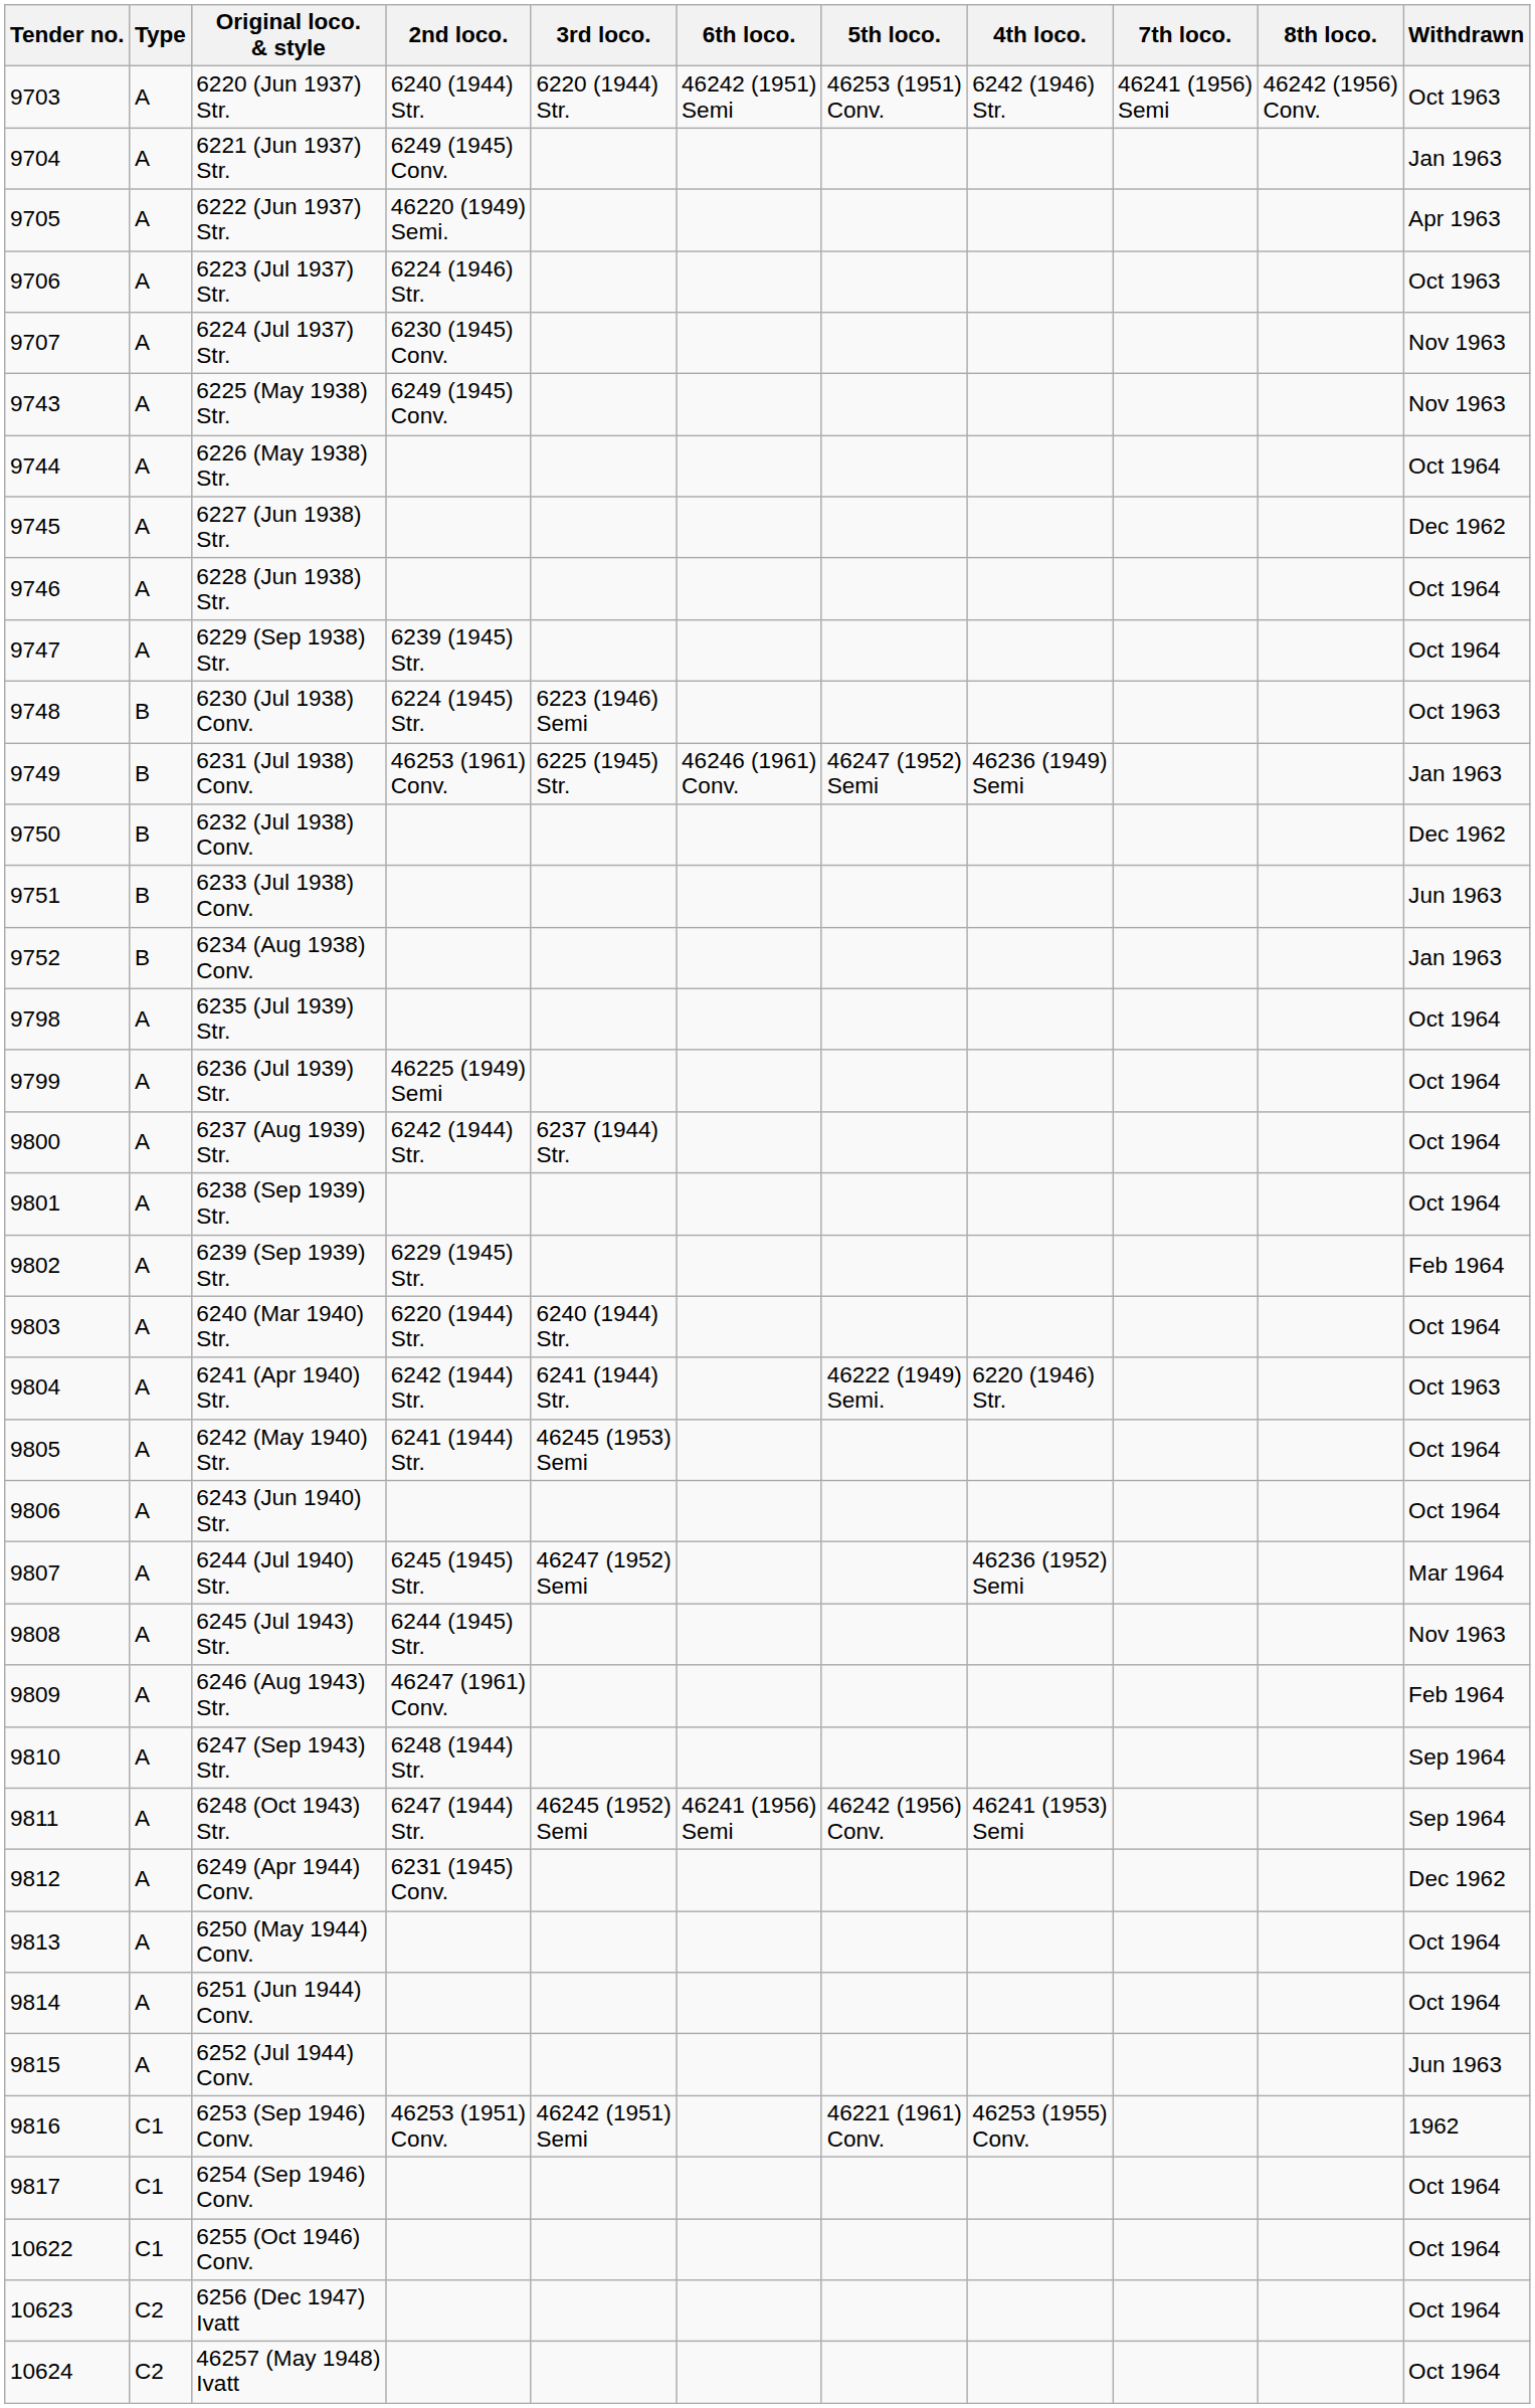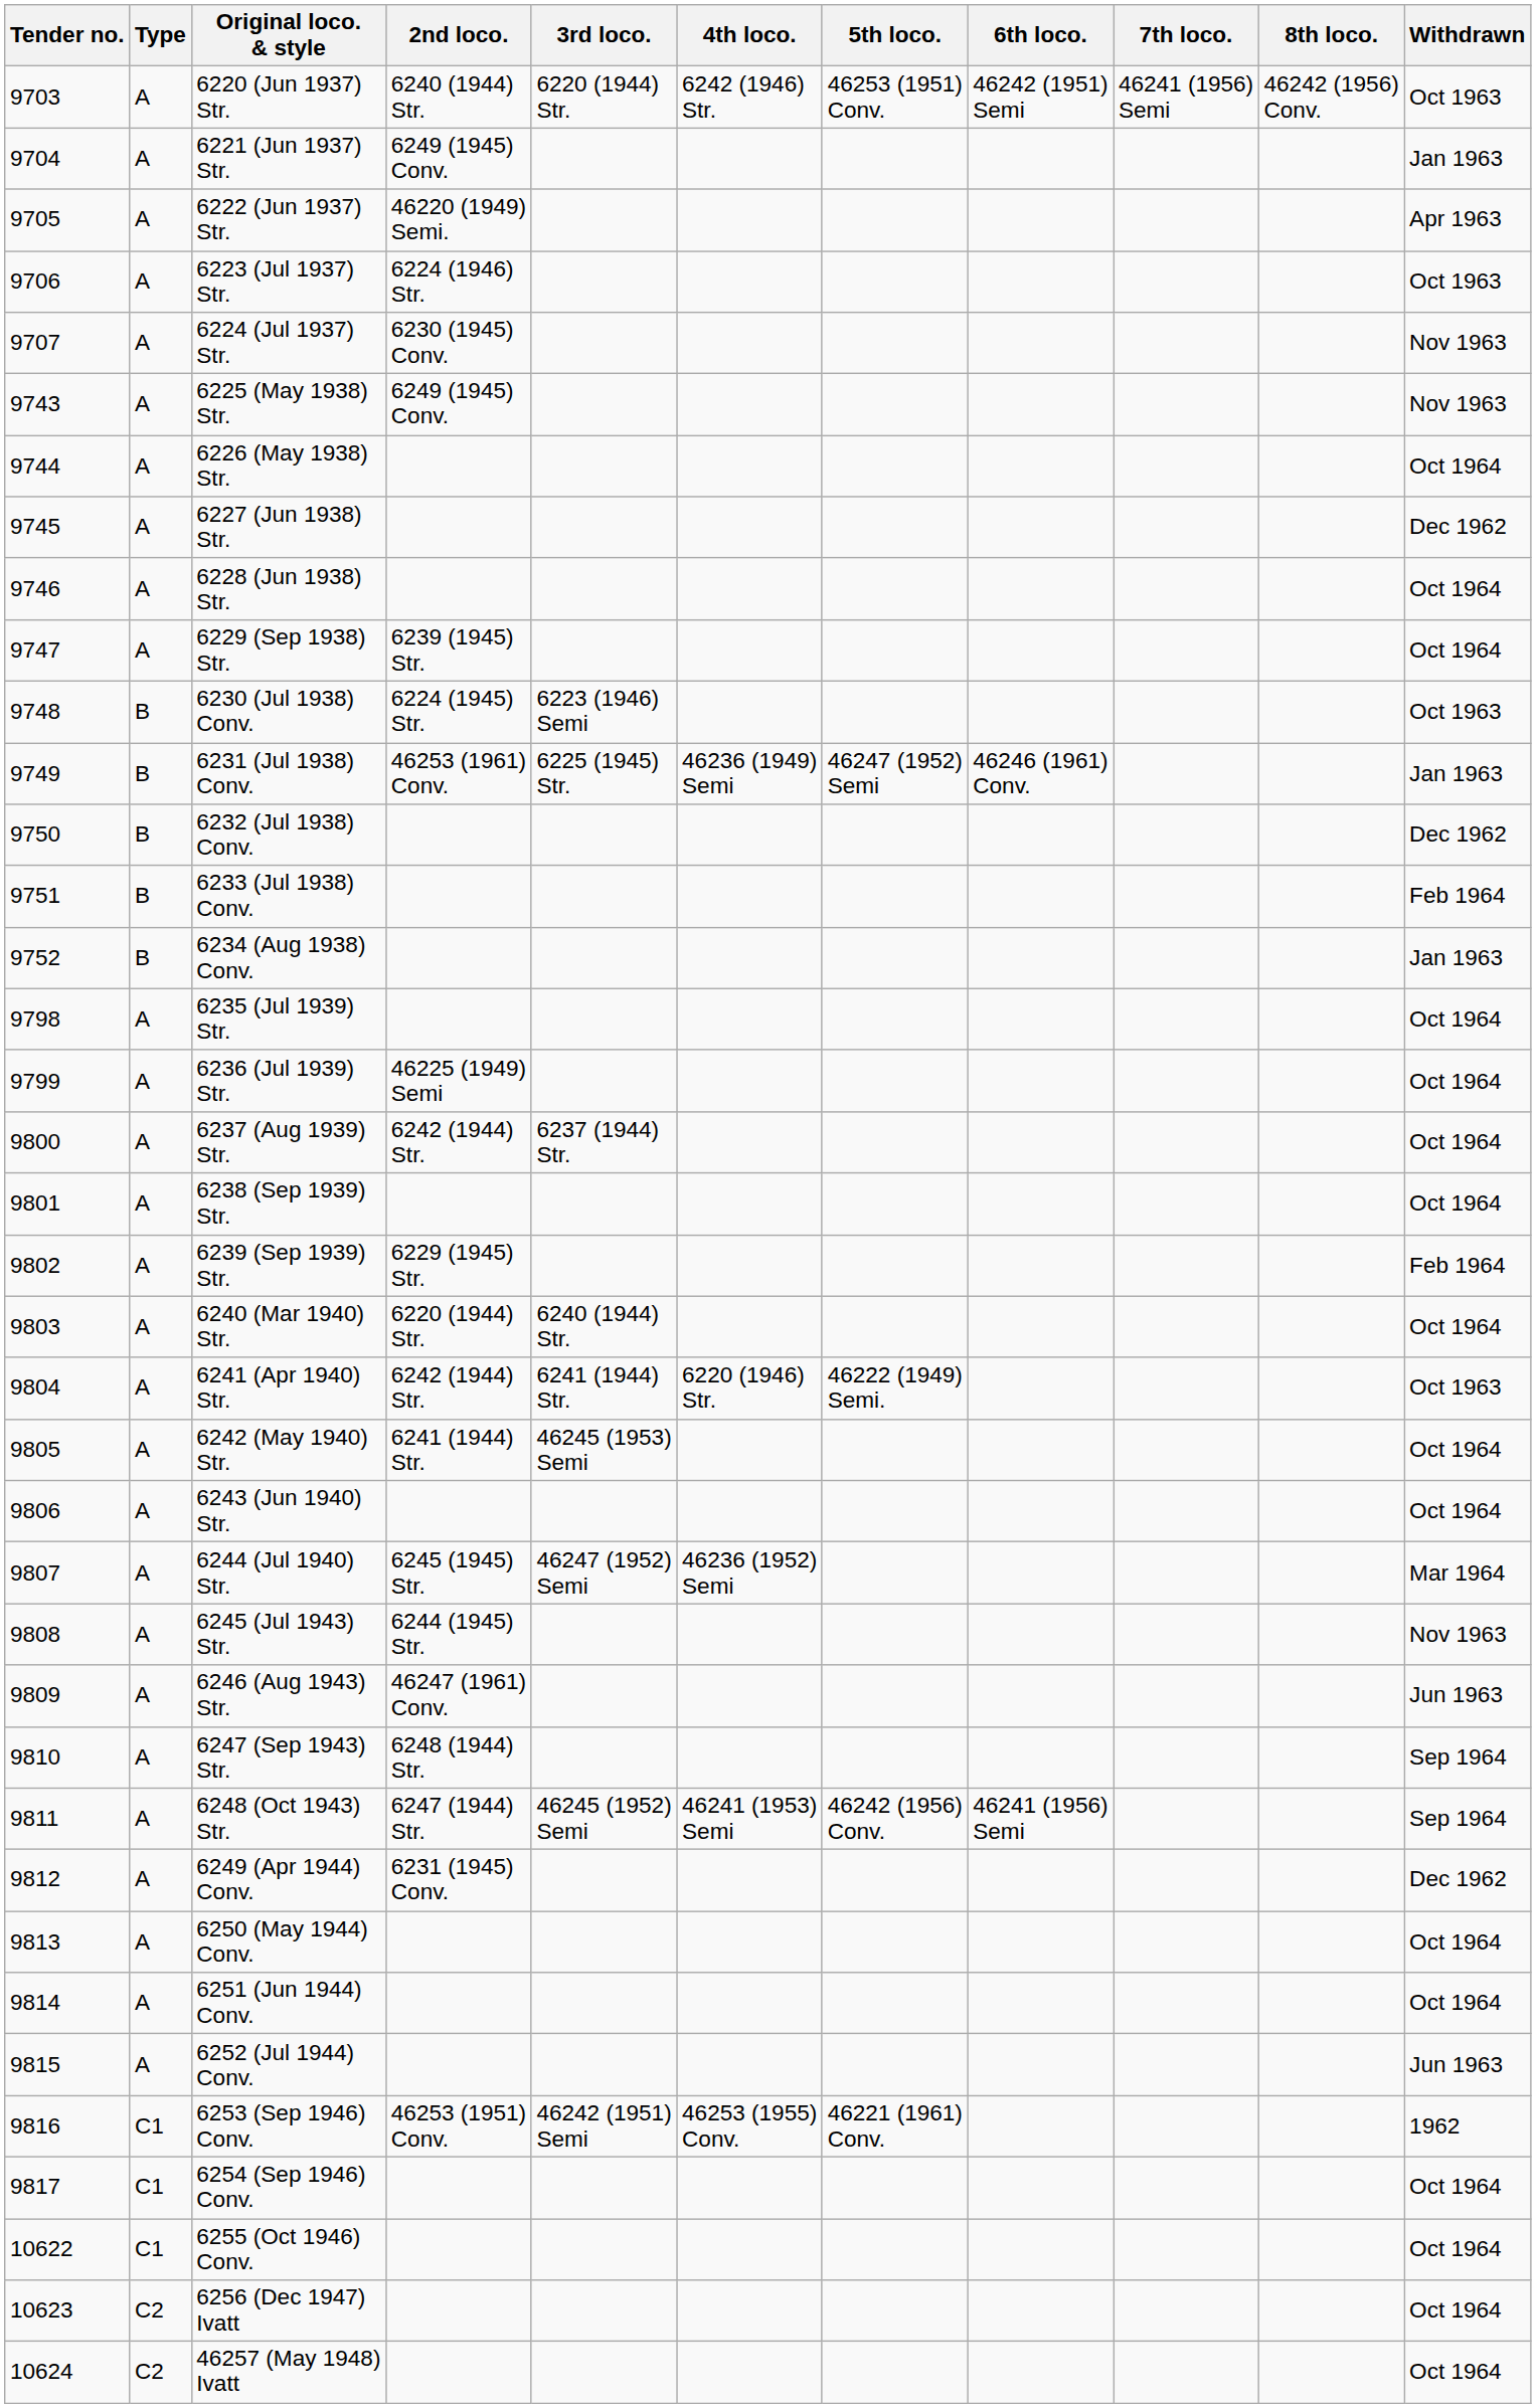 <table class="wikitable collapsible collapsed">
 <tr>
 <th>Tender no.</th>
 <th>Type</th>
 <th>Original loco. <br> & style</th>
 <th>2nd loco.</th>
 <th>3rd loco.</th>
+<th>4th loco.</th>
+<th>5th loco.</th>
 <th>6th loco.</th>
-<th>5th loco.</th>
-<th>4th loco.</th>
 <th>7th loco.</th>
 <th>8th loco.</th>
 <th>Withdrawn</th>
 </tr>
 <tr>
 <td>9703</td>
 <td>A</td>
 <td>6220 (Jun 1937) <br> Str.</td>
 <td>6240 (1944) <br> Str.</td>
 <td>6220 (1944) <br> Str.</td>
+<td>6242 (1946) <br> Str.</td>
+<td>46253 (1951) <br> Conv.</td>
 <td>46242 (1951) <br> Semi</td>
-<td>46253 (1951) <br> Conv.</td>
-<td>6242 (1946) <br> Str.</td>
 <td>46241 (1956) <br> Semi</td>
 <td>46242 (1956) <br> Conv.</td>
 <td>Oct 1963</td>
 </tr>
 <tr>
 <td>9704</td>
 <td>A</td>
 <td>6221 (Jun 1937) <br> Str.</td>
 <td>6249 (1945) <br> Conv.</td>
 <td></td>
 <td></td>
 <td></td>
 <td></td>
 <td></td>
 <td></td>
 <td>Jan 1963</td>
 </tr>
 <tr>
 <td>9705</td>
 <td>A</td>
 <td>6222 (Jun 1937) <br> Str.</td>
 <td>46220 (1949) <br> Semi.</td>
 <td></td>
 <td></td>
 <td></td>
 <td></td>
 <td></td>
 <td></td>
 <td>Apr 1963</td>
 </tr>
 <tr>
 <td>9706</td>
 <td>A</td>
 <td>6223 (Jul 1937) <br> Str.</td>
 <td>6224 (1946) <br> Str.</td>
 <td></td>
 <td></td>
 <td></td>
 <td></td>
 <td></td>
 <td></td>
 <td>Oct 1963</td>
 </tr>
 <tr>
 <td>9707</td>
 <td>A</td>
 <td>6224 (Jul 1937) <br> Str.</td>
 <td>6230 (1945) <br> Conv.</td>
 <td></td>
 <td></td>
 <td></td>
 <td></td>
 <td></td>
 <td></td>
 <td>Nov 1963</td>
 </tr>
 <tr>
 <td>9743</td>
 <td>A</td>
 <td>6225 (May 1938) <br> Str.</td>
 <td>6249 (1945) <br> Conv.</td>
 <td></td>
 <td></td>
 <td></td>
 <td></td>
 <td></td>
 <td></td>
 <td>Nov 1963</td>
 </tr>
 <tr>
 <td>9744</td>
 <td>A</td>
 <td>6226 (May 1938) <br> Str.</td>
 <td></td>
 <td></td>
 <td></td>
 <td></td>
 <td></td>
 <td></td>
 <td></td>
 <td>Oct 1964</td>
 </tr>
 <tr>
 <td>9745</td>
 <td>A</td>
 <td>6227 (Jun 1938) <br> Str.</td>
 <td></td>
 <td></td>
 <td></td>
 <td></td>
 <td></td>
 <td></td>
 <td></td>
 <td>Dec 1962</td>
 </tr>
 <tr>
 <td>9746</td>
 <td>A</td>
 <td>6228 (Jun 1938) <br> Str.</td>
 <td></td>
 <td></td>
 <td></td>
 <td></td>
 <td></td>
 <td></td>
 <td></td>
 <td>Oct 1964</td>
 </tr>
 <tr>
 <td>9747</td>
 <td>A</td>
 <td>6229 (Sep 1938) <br> Str.</td>
 <td>6239 (1945) <br> Str.</td>
 <td></td>
 <td></td>
 <td></td>
 <td></td>
 <td></td>
 <td></td>
 <td>Oct 1964</td>
 </tr>
 <tr>
 <td>9748</td>
 <td>B</td>
 <td>6230 (Jul 1938) <br> Conv.</td>
 <td>6224 (1945) <br> Str.</td>
 <td>6223 (1946) <br> Semi</td>
 <td></td>
 <td></td>
 <td></td>
 <td></td>
 <td></td>
 <td>Oct 1963</td>
 </tr>
 <tr>
 <td>9749</td>
 <td>B</td>
 <td>6231 (Jul 1938) <br> Conv.</td>
 <td>46253 (1961) <br> Conv.</td>
 <td>6225 (1945) <br> Str.</td>
+<td>46236 (1949) <br> Semi</td>
+<td>46247 (1952) <br> Semi</td>
 <td>46246 (1961) <br> Conv.</td>
-<td>46247 (1952) <br> Semi</td>
-<td>46236 (1949) <br> Semi</td>
 <td></td>
 <td></td>
 <td>Jan 1963</td>
 </tr>
 <tr>
 <td>9750</td>
 <td>B</td>
 <td>6232 (Jul 1938) <br> Conv.</td>
 <td></td>
 <td></td>
 <td></td>
 <td></td>
 <td></td>
 <td></td>
 <td></td>
 <td>Dec 1962</td>
 </tr>
 <tr>
 <td>9751</td>
 <td>B</td>
 <td>6233 (Jul 1938) <br> Conv.</td>
 <td></td>
 <td></td>
 <td></td>
 <td></td>
 <td></td>
 <td></td>
 <td></td>
-<td>Jun 1963</td>
+<td>Feb 1964</td>
 </tr>
 <tr>
 <td>9752</td>
 <td>B</td>
 <td>6234 (Aug 1938) <br> Conv.</td>
 <td></td>
 <td></td>
 <td></td>
 <td></td>
 <td></td>
 <td></td>
 <td></td>
 <td>Jan 1963</td>
 </tr>
 <tr>
 <td>9798</td>
 <td>A</td>
 <td>6235 (Jul 1939) <br> Str.</td>
 <td></td>
 <td></td>
 <td></td>
 <td></td>
 <td></td>
 <td></td>
 <td></td>
 <td>Oct 1964</td>
 </tr>
 <tr>
 <td>9799</td>
 <td>A</td>
 <td>6236 (Jul 1939) <br> Str.</td>
 <td>46225 (1949) <br> Semi</td>
 <td></td>
 <td></td>
 <td></td>
 <td></td>
 <td></td>
 <td></td>
 <td>Oct 1964</td>
 </tr>
 <tr>
 <td>9800</td>
 <td>A</td>
 <td>6237 (Aug 1939) <br> Str.</td>
 <td>6242 (1944) <br> Str.</td>
 <td>6237 (1944) <br> Str.</td>
 <td></td>
 <td></td>
 <td></td>
 <td></td>
 <td></td>
 <td>Oct 1964</td>
 </tr>
 <tr>
 <td>9801</td>
 <td>A</td>
 <td>6238 (Sep 1939) <br> Str.</td>
 <td></td>
 <td></td>
 <td></td>
 <td></td>
 <td></td>
 <td></td>
 <td></td>
 <td>Oct 1964</td>
 </tr>
 <tr>
 <td>9802</td>
 <td>A</td>
 <td>6239 (Sep 1939) <br> Str.</td>
 <td>6229 (1945) <br> Str.</td>
 <td></td>
 <td></td>
 <td></td>
 <td></td>
 <td></td>
 <td></td>
 <td>Feb 1964</td>
 </tr>
 <tr>
 <td>9803</td>
 <td>A</td>
 <td>6240 (Mar 1940) <br> Str.</td>
 <td>6220 (1944) <br> Str.</td>
 <td>6240 (1944) <br> Str.</td>
 <td></td>
 <td></td>
 <td></td>
 <td></td>
 <td></td>
 <td>Oct 1964</td>
 </tr>
 <tr>
 <td>9804</td>
 <td>A</td>
 <td>6241 (Apr 1940) <br> Str.</td>
 <td>6242 (1944) <br> Str.</td>
 <td>6241 (1944) <br> Str.</td>
+<td>6220 (1946) <br> Str.</td>
+<td>46222 (1949) <br> Semi.</td>
 <td></td>
-<td>46222 (1949) <br> Semi.</td>
-<td>6220 (1946) <br> Str.</td>
 <td></td>
 <td></td>
 <td>Oct 1963</td>
 </tr>
 <tr>
 <td>9805</td>
 <td>A</td>
 <td>6242 (May 1940) <br> Str.</td>
 <td>6241 (1944) <br> Str.</td>
 <td>46245 (1953) <br> Semi</td>
 <td></td>
 <td></td>
 <td></td>
 <td></td>
 <td></td>
 <td>Oct 1964</td>
 </tr>
 <tr>
 <td>9806</td>
 <td>A</td>
 <td>6243 (Jun 1940) <br> Str.</td>
 <td></td>
 <td></td>
 <td></td>
 <td></td>
 <td></td>
 <td></td>
 <td></td>
 <td>Oct 1964</td>
 </tr>
 <tr>
 <td>9807</td>
 <td>A</td>
 <td>6244 (Jul 1940) <br> Str.</td>
 <td>6245 (1945) <br> Str.</td>
 <td>46247 (1952) <br> Semi</td>
+<td>46236 (1952) <br> Semi</td>
 <td></td>
 <td></td>
-<td>46236 (1952) <br> Semi</td>
 <td></td>
 <td></td>
 <td>Mar 1964</td>
 </tr>
 <tr>
 <td>9808</td>
 <td>A</td>
 <td>6245 (Jul 1943) <br> Str.</td>
 <td>6244 (1945) <br> Str.</td>
 <td></td>
 <td></td>
 <td></td>
 <td></td>
 <td></td>
 <td></td>
 <td>Nov 1963</td>
 </tr>
 <tr>
 <td>9809</td>
 <td>A</td>
 <td>6246 (Aug 1943) <br> Str.</td>
 <td>46247 (1961) <br> Conv.</td>
 <td></td>
 <td></td>
 <td></td>
 <td></td>
 <td></td>
 <td></td>
-<td>Feb 1964</td>
+<td>Jun 1963</td>
 </tr>
 <tr>
 <td>9810</td>
 <td>A</td>
 <td>6247 (Sep 1943) <br> Str.</td>
 <td>6248 (1944) <br> Str.</td>
 <td></td>
 <td></td>
 <td></td>
 <td></td>
 <td></td>
 <td></td>
 <td>Sep 1964</td>
 </tr>
 <tr>
 <td>9811</td>
 <td>A</td>
 <td>6248 (Oct 1943) <br> Str.</td>
 <td>6247 (1944) <br> Str.</td>
 <td>46245 (1952) <br> Semi</td>
+<td>46241 (1953) <br> Semi</td>
+<td>46242 (1956) <br> Conv.</td>
 <td>46241 (1956) <br> Semi</td>
-<td>46242 (1956) <br> Conv.</td>
-<td>46241 (1953) <br> Semi</td>
 <td></td>
 <td></td>
 <td>Sep 1964</td>
 </tr>
 <tr>
 <td>9812</td>
 <td>A</td>
 <td>6249 (Apr 1944) <br> Conv.</td>
 <td>6231 (1945) <br> Conv.</td>
 <td></td>
 <td></td>
 <td></td>
 <td></td>
 <td></td>
 <td></td>
 <td>Dec 1962</td>
 </tr>
 <tr>
 <td>9813</td>
 <td>A</td>
 <td>6250 (May 1944) <br> Conv.</td>
 <td></td>
 <td></td>
 <td></td>
 <td></td>
 <td></td>
 <td></td>
 <td></td>
 <td>Oct 1964</td>
 </tr>
 <tr>
 <td>9814</td>
 <td>A</td>
 <td>6251 (Jun 1944) <br> Conv.</td>
 <td></td>
 <td></td>
 <td></td>
 <td></td>
 <td></td>
 <td></td>
 <td></td>
 <td>Oct 1964</td>
 </tr>
 <tr>
 <td>9815</td>
 <td>A</td>
 <td>6252 (Jul 1944) <br> Conv.</td>
 <td></td>
 <td></td>
 <td></td>
 <td></td>
 <td></td>
 <td></td>
 <td></td>
 <td>Jun 1963</td>
 </tr>
 <tr>
 <td>9816</td>
 <td>C1</td>
 <td>6253 (Sep 1946) <br> Conv.</td>
 <td>46253 (1951) <br> Conv.</td>
 <td>46242 (1951) <br> Semi</td>
+<td>46253 (1955) <br> Conv.</td>
+<td>46221 (1961) <br> Conv.</td>
 <td></td>
-<td>46221 (1961) <br> Conv.</td>
-<td>46253 (1955) <br> Conv.</td>
 <td></td>
 <td></td>
 <td>1962</td>
 </tr>
 <tr>
 <td>9817</td>
 <td>C1</td>
 <td>6254 (Sep 1946) <br> Conv.</td>
 <td></td>
 <td></td>
 <td></td>
 <td></td>
 <td></td>
 <td></td>
 <td></td>
 <td>Oct 1964</td>
 </tr>
 <tr>
 <td>10622</td>
 <td>C1</td>
 <td>6255 (Oct 1946) <br> Conv.</td>
 <td></td>
 <td></td>
 <td></td>
 <td></td>
 <td></td>
 <td></td>
 <td></td>
 <td>Oct 1964</td>
 </tr>
 <tr>
 <td>10623</td>
 <td>C2</td>
 <td>6256 (Dec 1947) <br> Ivatt</td>
 <td></td>
 <td></td>
 <td></td>
 <td></td>
 <td></td>
 <td></td>
 <td></td>
 <td>Oct 1964</td>
 </tr>
 <tr>
 <td>10624</td>
 <td>C2</td>
 <td>46257 (May 1948) <br> Ivatt</td>
 <td></td>
 <td></td>
 <td></td>
 <td></td>
 <td></td>
 <td></td>
 <td></td>
 <td>Oct 1964</td>
 </tr>
 </table>
